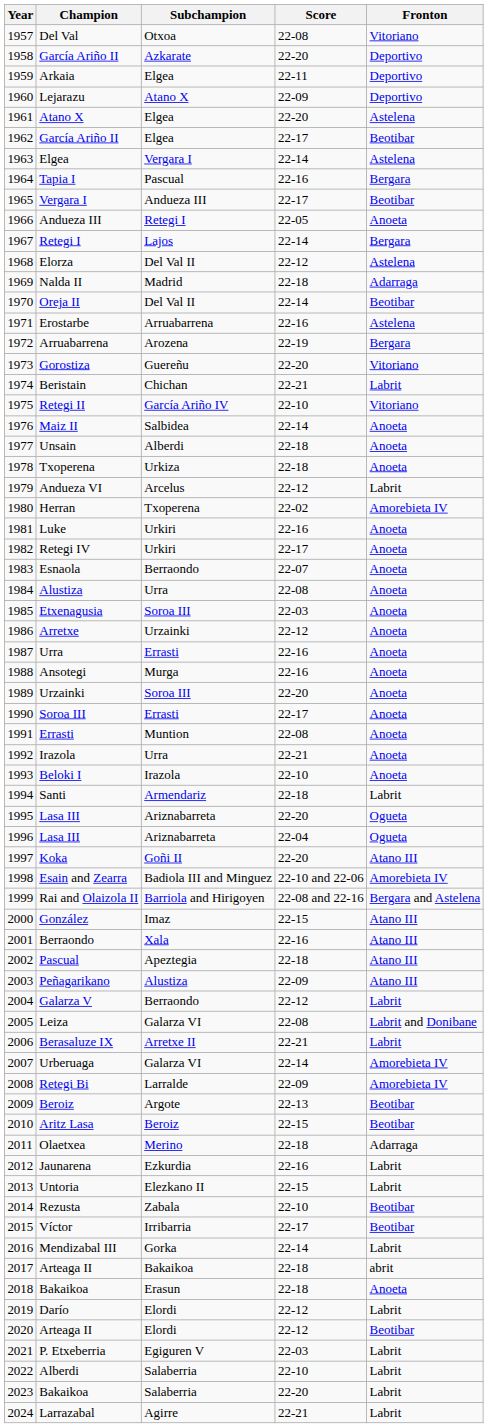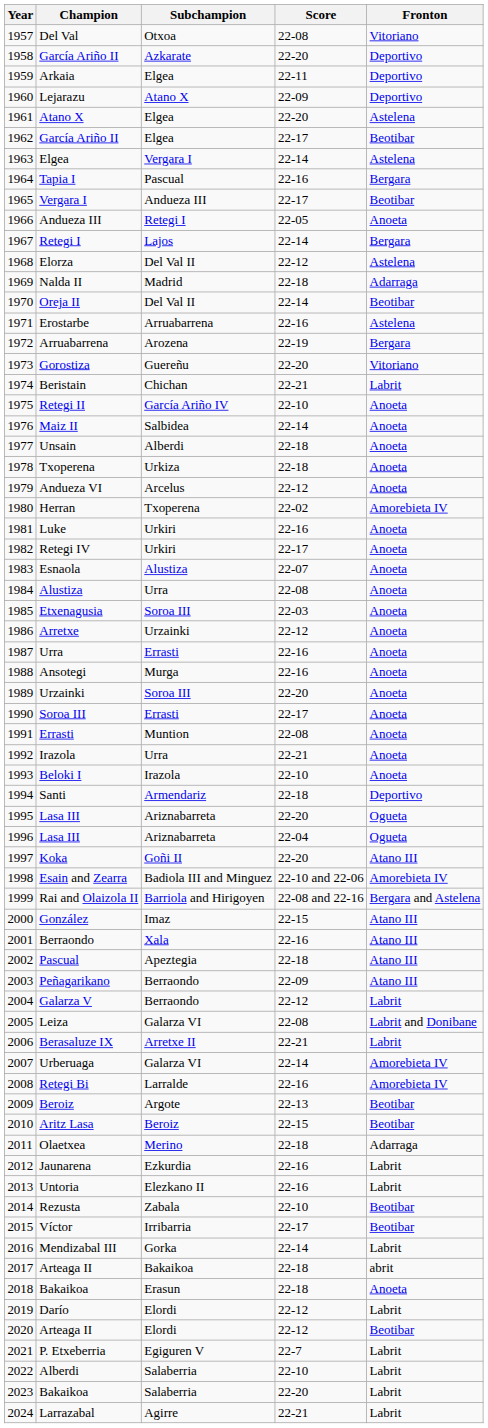 <table class="wikitable">
 <tr>
 <th>Year</th>
 <th>Champion</th>
 <th>Subchampion</th>
 <th>Score</th>
 <th>Fronton</th>
 </tr>
 <tr>
 <td>1957</td>
 <td>Del Val</td>
 <td>Otxoa</td>
 <td>22-08</td>
 <td><a href='#'>Vitoriano</a></td>
 </tr>
 <tr>
 <td>1958</td>
 <td><a href='#'>García Ariño II</a></td>
 <td><a href='#'>Azkarate</a></td>
 <td>22-20</td>
 <td><a href='#'>Deportivo</a></td>
 </tr>
 <tr>
 <td>1959</td>
 <td>Arkaia</td>
 <td>Elgea</td>
 <td>22-11</td>
 <td><a href='#'>Deportivo</a></td>
 </tr>
 <tr>
 <td>1960</td>
 <td>Lejarazu</td>
 <td><a href='#'>Atano X</a></td>
 <td>22-09</td>
 <td><a href='#'>Deportivo</a></td>
 </tr>
 <tr>
 <td>1961</td>
 <td><a href='#'>Atano X</a></td>
 <td>Elgea</td>
 <td>22-20</td>
 <td><a href='#'>Astelena</a></td>
 </tr>
 <tr>
 <td>1962</td>
 <td><a href='#'>García Ariño II</a></td>
 <td>Elgea</td>
 <td>22-17</td>
 <td><a href='#'>Beotibar</a></td>
 </tr>
 <tr>
 <td>1963</td>
 <td>Elgea</td>
 <td><a href='#'>Vergara I</a></td>
 <td>22-14</td>
 <td><a href='#'>Astelena</a></td>
 </tr>
 <tr>
 <td>1964</td>
 <td><a href='#'>Tapia I</a></td>
 <td>Pascual</td>
 <td>22-16</td>
 <td><a href='#'>Bergara</a></td>
 </tr>
 <tr>
 <td>1965</td>
 <td><a href='#'>Vergara I</a></td>
 <td>Andueza III</td>
 <td>22-17</td>
 <td><a href='#'>Beotibar</a></td>
 </tr>
 <tr>
 <td>1966</td>
 <td>Andueza III</td>
 <td><a href='#'>Retegi I</a></td>
 <td>22-05</td>
 <td><a href='#'>Anoeta</a></td>
 </tr>
 <tr>
 <td>1967</td>
 <td><a href='#'>Retegi I</a></td>
 <td><a href='#'>Lajos</a></td>
 <td>22-14</td>
 <td><a href='#'>Bergara</a></td>
 </tr>
 <tr>
 <td>1968</td>
 <td>Elorza</td>
 <td>Del Val II</td>
 <td>22-12</td>
 <td><a href='#'>Astelena</a></td>
 </tr>
 <tr>
 <td>1969</td>
 <td>Nalda II</td>
 <td>Madrid</td>
 <td>22-18</td>
 <td><a href='#'>Adarraga</a></td>
 </tr>
 <tr>
 <td>1970</td>
 <td><a href='#'>Oreja II</a></td>
 <td>Del Val II</td>
 <td>22-14</td>
 <td><a href='#'>Beotibar</a></td>
 </tr>
 <tr>
 <td>1971</td>
 <td>Erostarbe</td>
 <td>Arruabarrena</td>
 <td>22-16</td>
 <td><a href='#'>Astelena</a></td>
 </tr>
 <tr>
 <td>1972</td>
 <td>Arruabarrena</td>
 <td>Arozena</td>
 <td>22-19</td>
 <td><a href='#'>Bergara</a></td>
 </tr>
 <tr>
 <td>1973</td>
 <td><a href='#'>Gorostiza</a></td>
 <td>Guereñu</td>
 <td>22-20</td>
 <td><a href='#'>Vitoriano</a></td>
 </tr>
 <tr>
 <td>1974</td>
 <td>Beristain</td>
 <td>Chichan</td>
 <td>22-21</td>
 <td><a href='#'>Labrit</a></td>
 </tr>
 <tr>
 <td>1975</td>
 <td><a href='#'>Retegi II</a></td>
 <td><a href='#'>García Ariño IV</a></td>
 <td>22-10</td>
-<td><a href='#'>Vitoriano</a></td>
+<td><a href='#'>Anoeta</a></td>
 </tr>
 <tr>
 <td>1976</td>
 <td><a href='#'>Maiz II</a></td>
 <td>Salbidea</td>
 <td>22-14</td>
 <td><a href='#'>Anoeta</a></td>
 </tr>
 <tr>
 <td>1977</td>
 <td>Unsain</td>
 <td>Alberdi</td>
 <td>22-18</td>
 <td><a href='#'>Anoeta</a></td>
 </tr>
 <tr>
 <td>1978</td>
 <td>Txoperena</td>
 <td>Urkiza</td>
 <td>22-18</td>
 <td><a href='#'>Anoeta</a></td>
 </tr>
 <tr>
 <td>1979</td>
 <td>Andueza VI</td>
 <td>Arcelus</td>
 <td>22-12</td>
-<td>Labrit</td>
+<td><a href='#'>Anoeta</a></td>
 </tr>
 <tr>
 <td>1980</td>
 <td>Herran</td>
 <td>Txoperena</td>
 <td>22-02</td>
 <td><a href='#'>Amorebieta IV</a></td>
 </tr>
 <tr>
 <td>1981</td>
 <td>Luke</td>
 <td>Urkiri</td>
 <td>22-16</td>
 <td><a href='#'>Anoeta</a></td>
 </tr>
 <tr>
 <td>1982</td>
 <td>Retegi IV</td>
 <td>Urkiri</td>
 <td>22-17</td>
 <td><a href='#'>Anoeta</a></td>
 </tr>
 <tr>
 <td>1983</td>
 <td>Esnaola</td>
-<td>Berraondo</td>
+<td><a href='#'>Alustiza</a></td>
 <td>22-07</td>
 <td><a href='#'>Anoeta</a></td>
 </tr>
 <tr>
 <td>1984</td>
 <td><a href='#'>Alustiza</a></td>
 <td>Urra</td>
 <td>22-08</td>
 <td><a href='#'>Anoeta</a></td>
 </tr>
 <tr>
 <td>1985</td>
 <td><a href='#'>Etxenagusia</a></td>
 <td><a href='#'>Soroa III</a></td>
 <td>22-03</td>
 <td><a href='#'>Anoeta</a></td>
 </tr>
 <tr>
 <td>1986</td>
 <td><a href='#'>Arretxe</a></td>
 <td>Urzainki</td>
 <td>22-12</td>
 <td><a href='#'>Anoeta</a></td>
 </tr>
 <tr>
 <td>1987</td>
 <td>Urra</td>
 <td><a href='#'>Errasti</a></td>
 <td>22-16</td>
 <td><a href='#'>Anoeta</a></td>
 </tr>
 <tr>
 <td>1988</td>
 <td>Ansotegi</td>
 <td>Murga</td>
 <td>22-16</td>
 <td><a href='#'>Anoeta</a></td>
 </tr>
 <tr>
 <td>1989</td>
 <td>Urzainki</td>
 <td><a href='#'>Soroa III</a></td>
 <td>22-20</td>
 <td><a href='#'>Anoeta</a></td>
 </tr>
 <tr>
 <td>1990</td>
 <td><a href='#'>Soroa III</a></td>
 <td><a href='#'>Errasti</a></td>
 <td>22-17</td>
 <td><a href='#'>Anoeta</a></td>
 </tr>
 <tr>
 <td>1991</td>
 <td><a href='#'>Errasti</a></td>
 <td>Muntion</td>
 <td>22-08</td>
 <td><a href='#'>Anoeta</a></td>
 </tr>
 <tr>
 <td>1992</td>
 <td>Irazola</td>
 <td>Urra</td>
 <td>22-21</td>
 <td><a href='#'>Anoeta</a></td>
 </tr>
 <tr>
 <td>1993</td>
 <td><a href='#'>Beloki I</a></td>
 <td>Irazola</td>
 <td>22-10</td>
 <td><a href='#'>Anoeta</a></td>
 </tr>
 <tr>
 <td>1994</td>
 <td>Santi</td>
 <td><a href='#'>Armendariz</a></td>
 <td>22-18</td>
-<td>Labrit</td>
+<td><a href='#'>Deportivo</a></td>
 </tr>
 <tr>
 <td>1995</td>
 <td><a href='#'>Lasa III</a></td>
 <td>Ariznabarreta</td>
 <td>22-20</td>
 <td><a href='#'>Ogueta</a></td>
 </tr>
 <tr>
 <td>1996</td>
 <td><a href='#'>Lasa III</a></td>
 <td>Ariznabarreta</td>
 <td>22-04</td>
 <td><a href='#'>Ogueta</a></td>
 </tr>
 <tr>
 <td>1997</td>
 <td><a href='#'>Koka</a></td>
 <td><a href='#'>Goñi II</a></td>
 <td>22-20</td>
 <td><a href='#'>Atano III</a></td>
 </tr>
 <tr>
 <td>1998</td>
 <td><a href='#'>Esain</a> and <a href='#'>Zearra</a></td>
 <td>Badiola III and Minguez</td>
 <td>22-10 and 22-06</td>
 <td><a href='#'>Amorebieta IV</a></td>
 </tr>
 <tr>
 <td>1999</td>
 <td>Rai and <a href='#'>Olaizola II</a></td>
 <td><a href='#'>Barriola</a> and Hirigoyen</td>
 <td>22-08 and 22-16</td>
 <td><a href='#'>Bergara</a> and <a href='#'>Astelena</a></td>
 </tr>
 <tr>
 <td>2000</td>
 <td><a href='#'>González</a></td>
 <td>Imaz</td>
 <td>22-15</td>
 <td><a href='#'>Atano III</a></td>
 </tr>
 <tr>
 <td>2001</td>
 <td>Berraondo</td>
 <td><a href='#'>Xala</a></td>
 <td>22-16</td>
 <td><a href='#'>Atano III</a></td>
 </tr>
 <tr>
 <td>2002</td>
 <td><a href='#'>Pascual</a></td>
 <td>Apeztegia</td>
 <td>22-18</td>
 <td><a href='#'>Atano III</a></td>
 </tr>
 <tr>
 <td>2003</td>
 <td><a href='#'>Peñagarikano</a></td>
-<td><a href='#'>Alustiza</a></td>
+<td>Berraondo</td>
 <td>22-09</td>
 <td><a href='#'>Atano III</a></td>
 </tr>
 <tr>
 <td>2004</td>
 <td><a href='#'>Galarza V</a></td>
 <td>Berraondo</td>
 <td>22-12</td>
 <td><a href='#'>Labrit</a></td>
 </tr>
 <tr>
 <td>2005</td>
 <td>Leiza</td>
 <td>Galarza VI</td>
 <td>22-08</td>
 <td><a href='#'>Labrit</a> and <a href='#'>Donibane</a></td>
 </tr>
 <tr>
 <td>2006</td>
 <td><a href='#'>Berasaluze IX</a></td>
 <td><a href='#'>Arretxe II</a></td>
 <td>22-21</td>
 <td><a href='#'>Labrit</a></td>
 </tr>
 <tr>
 <td>2007</td>
 <td>Urberuaga</td>
 <td>Galarza VI</td>
 <td>22-14</td>
 <td><a href='#'>Amorebieta IV</a></td>
 </tr>
 <tr>
 <td>2008</td>
 <td><a href='#'>Retegi Bi</a></td>
 <td>Larralde</td>
-<td>22-09</td>
+<td>22-16</td>
 <td><a href='#'>Amorebieta IV</a></td>
 </tr>
 <tr>
 <td>2009</td>
 <td><a href='#'>Beroiz</a></td>
 <td>Argote</td>
 <td>22-13</td>
 <td><a href='#'>Beotibar</a></td>
 </tr>
 <tr>
 <td>2010</td>
 <td><a href='#'>Aritz Lasa</a></td>
 <td><a href='#'>Beroiz</a></td>
 <td>22-15</td>
 <td><a href='#'>Beotibar</a></td>
 </tr>
 <tr>
 <td>2011</td>
 <td>Olaetxea</td>
 <td><a href='#'>Merino</a></td>
 <td>22-18</td>
 <td>Adarraga</td>
 </tr>
 <tr>
 <td>2012</td>
 <td>Jaunarena</td>
 <td>Ezkurdia</td>
 <td>22-16</td>
 <td>Labrit</td>
 </tr>
 <tr>
 <td>2013</td>
 <td>Untoria</td>
 <td>Elezkano II</td>
-<td>22-15</td>
+<td>22-16</td>
 <td>Labrit</td>
 </tr>
 <tr>
 <td>2014</td>
 <td>Rezusta</td>
 <td>Zabala</td>
 <td>22-10</td>
 <td><a href='#'>Beotibar</a></td>
 </tr>
 <tr>
 <td>2015</td>
 <td>Víctor</td>
 <td>Irribarria</td>
 <td>22-17</td>
 <td><a href='#'>Beotibar</a></td>
 </tr>
 <tr>
 <td>2016</td>
 <td>Mendizabal III</td>
 <td>Gorka</td>
 <td>22-14</td>
 <td>Labrit</td>
 </tr>
 <tr>
 <td>2017</td>
 <td>Arteaga II</td>
 <td>Bakaikoa</td>
 <td>22-18</td>
 <td>abrit</td>
 </tr>
 <tr>
 <td>2018</td>
 <td>Bakaikoa</td>
 <td>Erasun</td>
 <td>22-18</td>
 <td><a href='#'>Anoeta</a></td>
 </tr>
 <tr>
 <td>2019</td>
 <td>Darío</td>
 <td>Elordi</td>
 <td>22-12</td>
 <td>Labrit</td>
 </tr>
 <tr>
 <td>2020</td>
 <td>Arteaga II</td>
 <td>Elordi</td>
 <td>22-12</td>
 <td><a href='#'>Beotibar</a></td>
 </tr>
 <tr>
 <td>2021</td>
 <td>P. Etxeberria</td>
 <td>Egiguren V</td>
-<td>22-03</td>
+<td>22-7</td>
 <td>Labrit</td>
 </tr>
 <tr>
 <td>2022</td>
 <td>Alberdi</td>
 <td>Salaberria</td>
 <td>22-10</td>
 <td>Labrit</td>
 </tr>
 <tr>
 <td>2023</td>
 <td>Bakaikoa</td>
 <td>Salaberria</td>
 <td>22-20</td>
 <td>Labrit</td>
 </tr>
 <tr>
 <td>2024</td>
 <td>Larrazabal</td>
 <td>Agirre</td>
 <td>22-21</td>
 <td>Labrit</td>
 </tr>
 </table>
